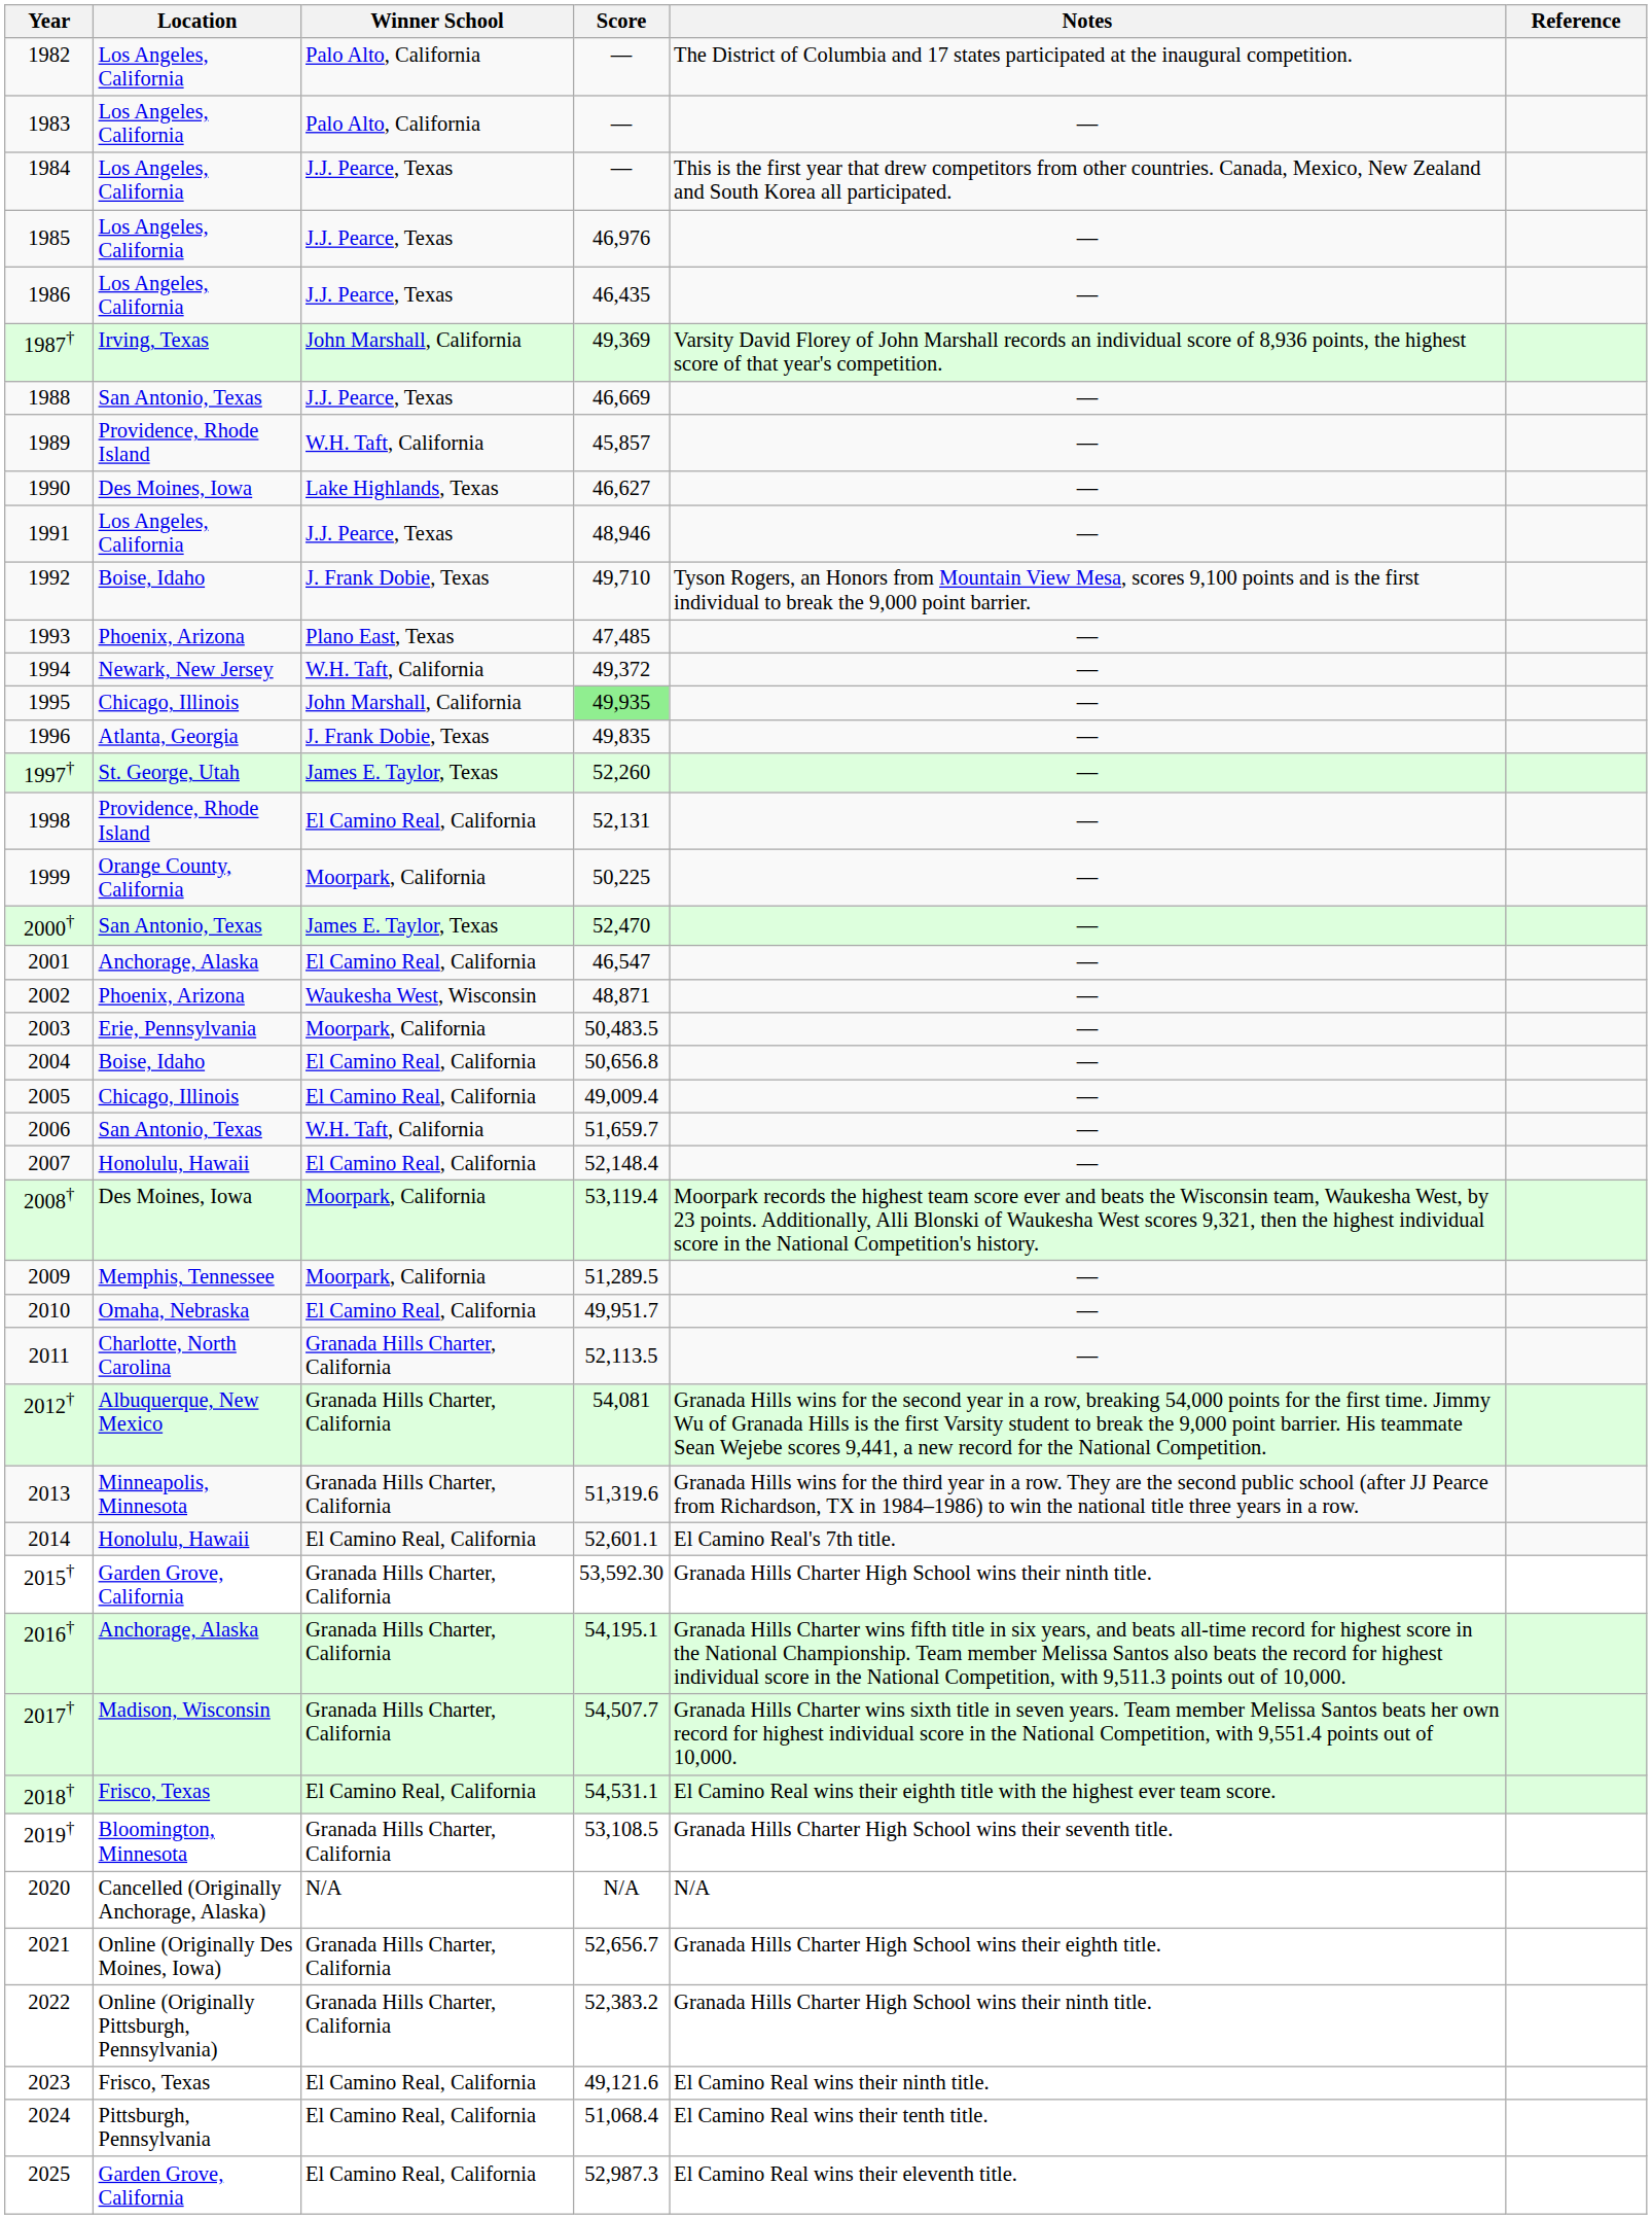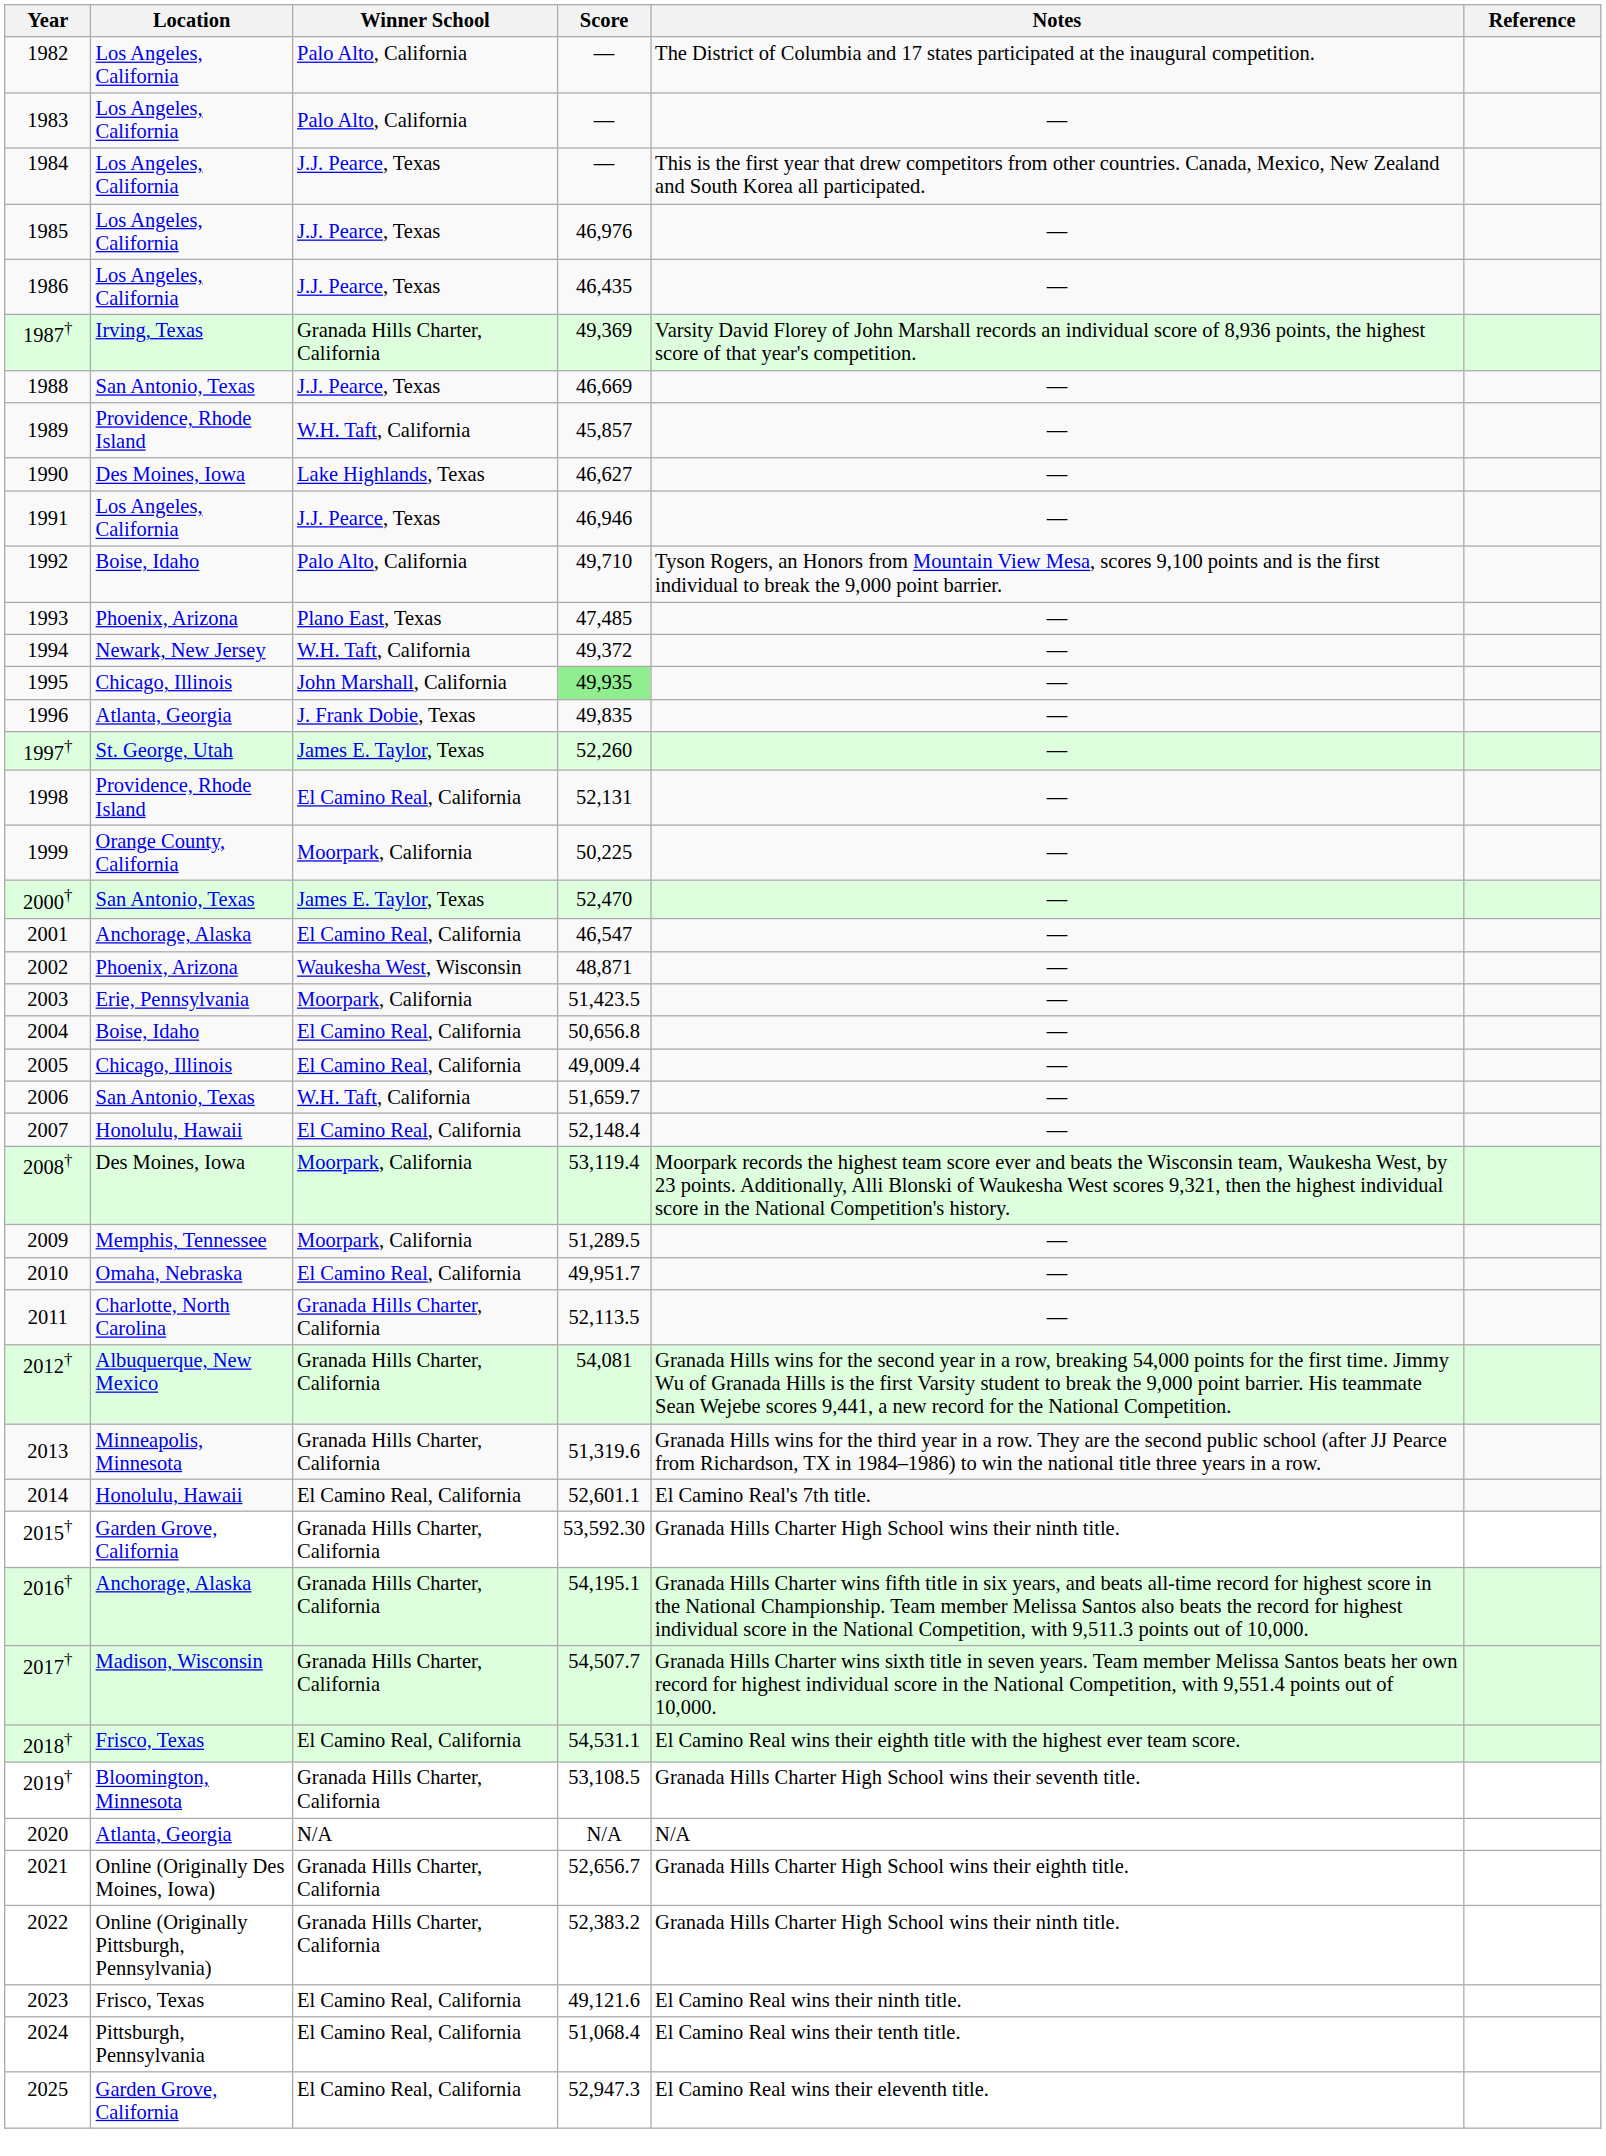 <table class="wikitable sortable">
 <tr>
 <th width=60>Year</th>
 <th width=150>Location</th>
 <th width=200>Winner School</th>
 <th width=65>Score</th>
 <th>Notes</th>
 <th width=100>Reference</th>
 </tr>
 <tr style="vertical-align:top;">
 <td align=center>1982</td>
 <td><a href='#'>Los Angeles, California</a></td>
 <td><a href='#'>Palo Alto</a>, California</td>
 <td align=center>—</td>
 <td>The District of Columbia and 17 states participated at the inaugural competition.</td>
 <td align=center></td>
 </tr>
 <tr>
 <td align=center>1983</td>
 <td><a href='#'>Los Angeles, California</a></td>
 <td><a href='#'>Palo Alto</a>, California</td>
 <td align=center>—</td>
 <td align=center>—</td>
 <td align=center></td>
 </tr>
 <tr style="vertical-align:top;">
 <td align=center>1984</td>
 <td><a href='#'>Los Angeles, California</a></td>
 <td><a href='#'>J.J. Pearce</a>, Texas</td>
 <td align=center>—</td>
 <td>This is the first year that drew competitors from other countries. Canada, Mexico, New Zealand and South Korea all participated.</td>
 <td align=center></td>
 </tr>
 <tr>
 <td align=center>1985</td>
 <td><a href='#'>Los Angeles, California</a></td>
 <td><a href='#'>J.J. Pearce</a>, Texas</td>
 <td align=center>46,976</td>
 <td align=center>—</td>
 <td align=center></td>
 </tr>
 <tr>
 <td align=center>1986</td>
 <td><a href='#'>Los Angeles, California</a></td>
 <td><a href='#'>J.J. Pearce</a>, Texas</td>
 <td align=center>46,435</td>
 <td align=center>—</td>
 <td align=center></td>
 </tr>
 <tr style="background-color:#ddffdd; vertical-align:top;">
 <td align=center>1987<sup>†</sup></td>
 <td><a href='#'>Irving, Texas</a></td>
-<td><a href='#'>John Marshall</a>, California</td>
+<td>Granada Hills Charter, California</td>
 <td align=center>49,369</td>
 <td>Varsity David Florey of John Marshall records an individual score of 8,936 points, the highest score of that year's competition.</td>
 <td align=center></td>
 </tr>
 <tr>
 <td align=center>1988</td>
 <td><a href='#'>San Antonio, Texas</a></td>
 <td><a href='#'>J.J. Pearce</a>, Texas</td>
 <td align=center>46,669</td>
 <td align=center>—</td>
 <td align=center></td>
 </tr>
 <tr>
 <td align=center>1989</td>
 <td><a href='#'>Providence, Rhode Island</a></td>
 <td><a href='#'>W.H. Taft</a>, California</td>
 <td align=center>45,857</td>
 <td align=center>—</td>
 <td align=center></td>
 </tr>
 <tr>
 <td align=center>1990</td>
 <td><a href='#'>Des Moines, Iowa</a></td>
 <td><a href='#'>Lake Highlands</a>, Texas</td>
 <td align=center>46,627</td>
 <td align=center>—</td>
 <td align=center></td>
 </tr>
 <tr>
 <td align=center>1991</td>
 <td><a href='#'>Los Angeles, California</a></td>
 <td><a href='#'>J.J. Pearce</a>, Texas</td>
-<td align=center>48,946</td>
+<td align=center>46,946</td>
 <td align=center>—</td>
 <td align=center></td>
 </tr>
 <tr style="vertical-align:top;">
 <td align=center>1992</td>
 <td><a href='#'>Boise, Idaho</a></td>
-<td><a href='#'>J. Frank Dobie</a>, Texas</td>
+<td><a href='#'>Palo Alto</a>, California</td>
 <td align=center>49,710</td>
 <td>Tyson Rogers, an Honors from <a href='#'>Mountain View Mesa</a>, scores 9,100 points and is the first individual to break the 9,000 point barrier.</td>
 <td align=center></td>
 </tr>
 <tr>
 <td align=center>1993</td>
 <td><a href='#'>Phoenix, Arizona</a></td>
 <td><a href='#'>Plano East</a>, Texas</td>
 <td align=center>47,485</td>
 <td align=center>—</td>
 <td align=center></td>
 </tr>
 <tr>
 <td align=center>1994</td>
 <td><a href='#'>Newark, New Jersey</a></td>
 <td><a href='#'>W.H. Taft</a>, California</td>
 <td align=center>49,372</td>
 <td align=center>—</td>
 <td align=center></td>
 </tr>
 <tr>
 <td align=center>1995</td>
 <td><a href='#'>Chicago, Illinois</a></td>
 <td><a href='#'>John Marshall</a>, California</td>
 <td align=center style="background: lightgreen;">49,935</td>
 <td align=center>—</td>
 <td align=center></td>
 </tr>
 <tr>
 <td align=center>1996</td>
 <td><a href='#'>Atlanta, Georgia</a></td>
 <td><a href='#'>J. Frank Dobie</a>, Texas</td>
 <td align=center>49,835</td>
 <td align=center>—</td>
 <td align=center></td>
 </tr>
 <tr style="background-color:#ddffdd;">
 <td align=center>1997<sup>†</sup></td>
 <td><a href='#'>St. George, Utah</a></td>
 <td><a href='#'>James E. Taylor</a>, Texas</td>
 <td align=center>52,260</td>
 <td align=center>—</td>
 <td align=center></td>
 </tr>
 <tr>
 <td align=center>1998</td>
 <td><a href='#'>Providence, Rhode Island</a></td>
 <td><a href='#'>El Camino Real</a>, California</td>
 <td align=center>52,131</td>
 <td align=center>—</td>
 <td align=center></td>
 </tr>
 <tr>
 <td align=center>1999</td>
 <td><a href='#'>Orange County, California</a></td>
 <td><a href='#'>Moorpark</a>, California</td>
 <td align=center>50,225</td>
 <td align=center>—</td>
 <td align=center></td>
 </tr>
 <tr style="background-color:#ddffdd;">
 <td align=center>2000<sup>†</sup></td>
 <td><a href='#'>San Antonio, Texas</a></td>
 <td><a href='#'>James E. Taylor</a>, Texas</td>
 <td align=center>52,470</td>
 <td align=center>—</td>
 <td align=center></td>
 </tr>
 <tr>
 <td align=center>2001</td>
 <td><a href='#'>Anchorage, Alaska</a></td>
 <td><a href='#'>El Camino Real</a>, California</td>
 <td align=center>46,547</td>
 <td align=center>—</td>
 <td align=center></td>
 </tr>
 <tr>
 <td align=center>2002</td>
 <td><a href='#'>Phoenix, Arizona</a></td>
 <td><a href='#'>Waukesha West</a>, Wisconsin</td>
 <td align=center>48,871</td>
 <td align=center>—</td>
 <td align=center></td>
 </tr>
 <tr>
 <td align=center>2003</td>
 <td><a href='#'>Erie, Pennsylvania</a></td>
 <td><a href='#'>Moorpark</a>, California</td>
-<td align=center>50,483.5</td>
+<td align=center>51,423.5</td>
 <td align=center>—</td>
 <td align=center></td>
 </tr>
 <tr>
 <td align=center>2004</td>
 <td><a href='#'>Boise, Idaho</a></td>
 <td><a href='#'>El Camino Real</a>, California</td>
 <td align=center>50,656.8</td>
 <td align=center>—</td>
 <td align=center></td>
 </tr>
 <tr>
 <td align=center>2005</td>
 <td><a href='#'>Chicago, Illinois</a></td>
 <td><a href='#'>El Camino Real</a>, California</td>
 <td align=center>49,009.4</td>
 <td align=center>—</td>
 <td align=center></td>
 </tr>
 <tr>
 <td align=center>2006</td>
 <td><a href='#'>San Antonio, Texas</a></td>
 <td><a href='#'>W.H. Taft</a>, California</td>
 <td align=center>51,659.7</td>
 <td align=center>—</td>
 <td align=center></td>
 </tr>
 <tr>
 <td align=center>2007</td>
 <td><a href='#'>Honolulu, Hawaii</a></td>
 <td><a href='#'>El Camino Real</a>, California</td>
 <td align=center>52,148.4</td>
 <td align=center>—</td>
 <td align=center></td>
 </tr>
 <tr style="background-color:#ddffdd; vertical-align:top;">
 <td align=center>2008<sup>†</sup></td>
 <td>Des Moines, Iowa</td>
 <td><a href='#'>Moorpark</a>, California</td>
 <td align=center>53,119.4</td>
 <td>Moorpark records the highest team score ever and beats the Wisconsin team, Waukesha West, by 23 points. Additionally, Alli Blonski of Waukesha West scores 9,321, then the highest individual score in the National Competition's history.</td>
 <td align=center></td>
 </tr>
 <tr>
 <td align=center>2009</td>
 <td><a href='#'>Memphis, Tennessee</a></td>
 <td><a href='#'>Moorpark</a>, California</td>
 <td align=center>51,289.5</td>
 <td align=center>—</td>
 <td align=center></td>
 </tr>
 <tr>
 <td align=center>2010</td>
 <td><a href='#'>Omaha, Nebraska</a></td>
 <td><a href='#'>El Camino Real</a>, California</td>
 <td align=center>49,951.7</td>
 <td align=center>—</td>
 <td align=center></td>
 </tr>
 <tr>
 <td align=center>2011</td>
 <td><a href='#'>Charlotte, North Carolina</a></td>
 <td><a href='#'>Granada Hills Charter</a>, California</td>
 <td align=center>52,113.5</td>
 <td align=center>—</td>
 <td align=center></td>
 </tr>
 <tr style="background-color:#ddffdd; vertical-align:top;">
 <td align=center>2012<sup>†</sup></td>
 <td><a href='#'>Albuquerque, New Mexico</a></td>
 <td>Granada Hills Charter, California</td>
 <td align=center>54,081</td>
 <td>Granada Hills wins for the second year in a row, breaking 54,000 points for the first time. Jimmy Wu of Granada Hills is the first Varsity student to break the 9,000 point barrier. His teammate Sean Wejebe scores 9,441, a new record for the National Competition.</td>
 <td align=center></td>
 </tr>
 <tr>
 <td align=center>2013</td>
 <td><a href='#'>Minneapolis, Minnesota</a></td>
 <td>Granada Hills Charter, California</td>
 <td align=center>51,319.6</td>
 <td>Granada Hills wins for the third year in a row. They are the second public school (after JJ Pearce from Richardson, TX in 1984–1986) to win the national title three years in a row.</td>
 <td align=center></td>
 </tr>
 <tr>
 <td align=center>2014</td>
 <td><a href='#'>Honolulu, Hawaii</a></td>
 <td>El Camino Real, California</td>
 <td align=center>52,601.1</td>
 <td>El Camino Real's 7th title.</td>
 <td align=center></td>
 </tr>
 <tr style="background-color:#ffffff; vertical-align:top;">
 <td align=center>2015<sup>†</sup></td>
 <td><a href='#'>Garden Grove, California</a></td>
 <td>Granada Hills Charter, California</td>
 <td align=center>53,592.30</td>
 <td>Granada Hills Charter High School wins their ninth title.</td>
 <td align=center></td>
 </tr>
 <tr style="background-color:#ddffdd; vertical-align:top;">
 <td align=center>2016<sup>†</sup></td>
 <td><a href='#'>Anchorage, Alaska</a></td>
 <td>Granada Hills Charter, California</td>
 <td align=center>54,195.1</td>
 <td>Granada Hills Charter wins fifth title in six years, and beats all-time record for highest score in the National Championship. Team member Melissa Santos also beats the record for highest individual score in the National Competition, with 9,511.3 points out of 10,000.</td>
 <td align=center></td>
 </tr>
 <tr style="background-color:#ddffdd; vertical-align:top;">
 <td align=center>2017<sup>†</sup></td>
 <td><a href='#'>Madison, Wisconsin</a></td>
 <td>Granada Hills Charter, California</td>
 <td align=center>54,507.7</td>
 <td>Granada Hills Charter wins sixth title in seven years.  Team member Melissa Santos beats her own record for highest individual score in the National Competition, with 9,551.4 points out of 10,000.</td>
 <td align=center></td>
 </tr>
 <tr style="background-color:#ddffdd; vertical-align:top;">
 <td align=center>2018<sup>†</sup></td>
 <td><a href='#'>Frisco, Texas</a></td>
 <td>El Camino Real, California</td>
 <td align=center>54,531.1</td>
 <td>El Camino Real wins their eighth title with the highest ever team score.</td>
 <td align="center"></td>
 </tr>
 <tr style="background-color:#ffffff; vertical-align:top;">
 <td align=center>2019<sup>†</sup></td>
 <td><a href='#'>Bloomington, Minnesota</a></td>
 <td>Granada Hills Charter, California</td>
 <td align=center>53,108.5</td>
 <td>Granada Hills Charter High School wins their seventh title.</td>
 <td align=center></td>
 </tr>
 <tr style="background-color:#ffffff; vertical-align:top;">
 <td align=center>2020</td>
-<td>Cancelled (Originally Anchorage, Alaska)</td>
+<td><a href='#'>Atlanta, Georgia</a></td>
 <td>N/A</td>
 <td align=center>N/A</td>
 <td>N/A</td>
 <td align=center></td>
 </tr>
 <tr style="background-color:#ffffff; vertical-align:top;">
 <td align=center>2021</td>
 <td>Online (Originally Des Moines, Iowa)</td>
 <td>Granada Hills Charter, California</td>
 <td align=center>52,656.7</td>
 <td>Granada Hills Charter High School wins their eighth title.</td>
 <td align=center></td>
 </tr>
 <tr style="background-color:#ffffff; vertical-align:top;">
 <td align=center>2022</td>
 <td>Online (Originally Pittsburgh, Pennsylvania)</td>
 <td>Granada Hills Charter, California</td>
 <td align=center>52,383.2</td>
 <td>Granada Hills Charter High School wins their ninth title.</td>
 <td align=center></td>
 </tr>
 <tr style="background-color:#ffffff; vertical-align:top;">
 <td align=center>2023</td>
 <td>Frisco, Texas</td>
 <td>El Camino Real, California</td>
 <td align=center>49,121.6</td>
 <td>El Camino Real wins their ninth title.</td>
 <td align=center></td>
 </tr>
 <tr style="background-color:#ffffff; vertical-align:top;">
 <td align=center>2024</td>
 <td>Pittsburgh, Pennsylvania</td>
 <td>El Camino Real, California</td>
 <td align=center>51,068.4</td>
 <td>El Camino Real wins their tenth title.</td>
 <td align=center></td>
 </tr>
 <tr style="background-color:#ffffff; vertical-align:top;">
 <td align=center>2025</td>
 <td><a href='#'>Garden Grove, California</a></td>
 <td>El Camino Real, California</td>
-<td align=center>52,987.3</td>
+<td align=center>52,947.3</td>
 <td>El Camino Real wins their eleventh title.</td>
 <td align=center></td>
 </tr>
 </table>
